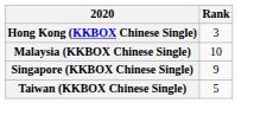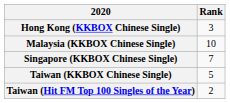 <table class="wikitable sortable plainrowheaders" style="text-align:center">
 <tr>
 <th scope="col">2020</th>
 <th scope="col">Rank</th>
 </tr>
 <tr>
 <th scope="row">Hong Kong (<a href='#'>KKBOX</a> Chinese Single)</th>
 <td>3</td>
 </tr>
 <tr>
 <th scope="row">Malaysia (KKBOX Chinese Single)</th>
 <td>10</td>
 </tr>
 <tr>
 <th scope="row">Singapore (KKBOX Chinese Single)</th>
-<td>9</td>
+<td>7</td>
 </tr>
 <tr>
 <th scope="row">Taiwan (KKBOX Chinese Single)</th>
 <td>5</td>
 </tr>
+<tr>
+<th scope="row">Taiwan (<a href='#'>Hit FM Top 100 Singles of the Year</a>)</th>
+<td>2</td>
+</tr>
 </table>
